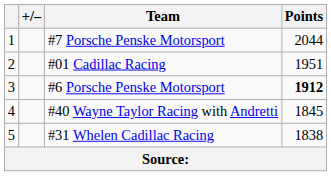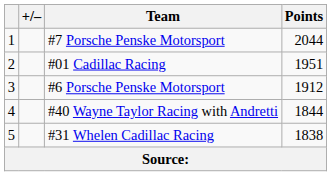 <table class="wikitable" style="font-size: 95%;">
 <tr>
 <th scope="col"></th>
 <th scope="col">+/–</th>
 <th scope="col">Team</th>
 <th scope="col">Points</th>
 </tr>
 <tr>
 <td align=center>1</td>
 <td align=left></td>
 <td>#7 <a href='#'>Porsche Penske Motorsport</a></td>
 <td align=right>2044</td>
 </tr>
 <tr>
 <td align=center>2</td>
 <td align=left></td>
 <td>#01 <a href='#'>Cadillac Racing</a></td>
 <td align=right>1951</td>
 </tr>
 <tr>
 <td align=center>3</td>
 <td align=left></td>
 <td>#6 <a href='#'>Porsche Penske Motorsport</a></td>
-<td align=right><strong>1912</strong></td>
+<td align=right>1912</td>
 </tr>
 <tr>
 <td align=center>4</td>
 <td align="left"></td>
 <td>#40 <a href='#'>Wayne Taylor Racing</a> with <a href='#'>Andretti</a></td>
-<td align=right>1845</td>
+<td align=right>1844</td>
 </tr>
 <tr>
 <td align=center>5</td>
 <td align="left"></td>
 <td>#31 <a href='#'>Whelen Cadillac Racing</a></td>
 <td align=right>1838</td>
 </tr>
 <tr>
 <th colspan=5>Source:</th>
 </tr>
 </table>
